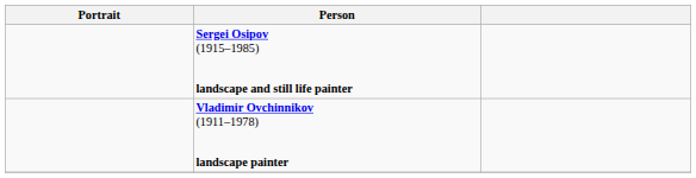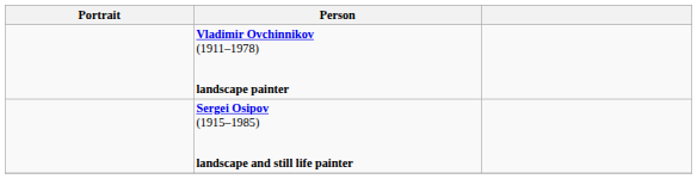 <table class="wikitable" width=900pt>
 <tr bgcolor="#cccccc">
 <th width=17%>Portrait</th>
 <th width=26%>Person</th>
 <th width=19%></th>
 </tr>
 <tr>
 <td align=center></td>
-<td><strong><a href='#'>Sergei Osipov</a></strong> <br>(1915–1985)<br><br> <br><strong>landscape and still life painter</strong></td>
+<td><strong><a href='#'>Vladimir Ovchinnikov</a></strong> <br>(1911–1978)<br><br> <br><strong>landscape painter</strong></td>
 <td align=center></td>
 </tr>
 <tr>
 <td align=center></td>
-<td><strong><a href='#'>Vladimir Ovchinnikov</a></strong> <br>(1911–1978)<br><br> <br><strong>landscape painter</strong></td>
+<td><strong><a href='#'>Sergei Osipov</a></strong> <br>(1915–1985)<br><br> <br><strong>landscape and still life painter</strong></td>
 <td align=center></td>
 </tr>
 <tr>
 </tr>
 </table>
